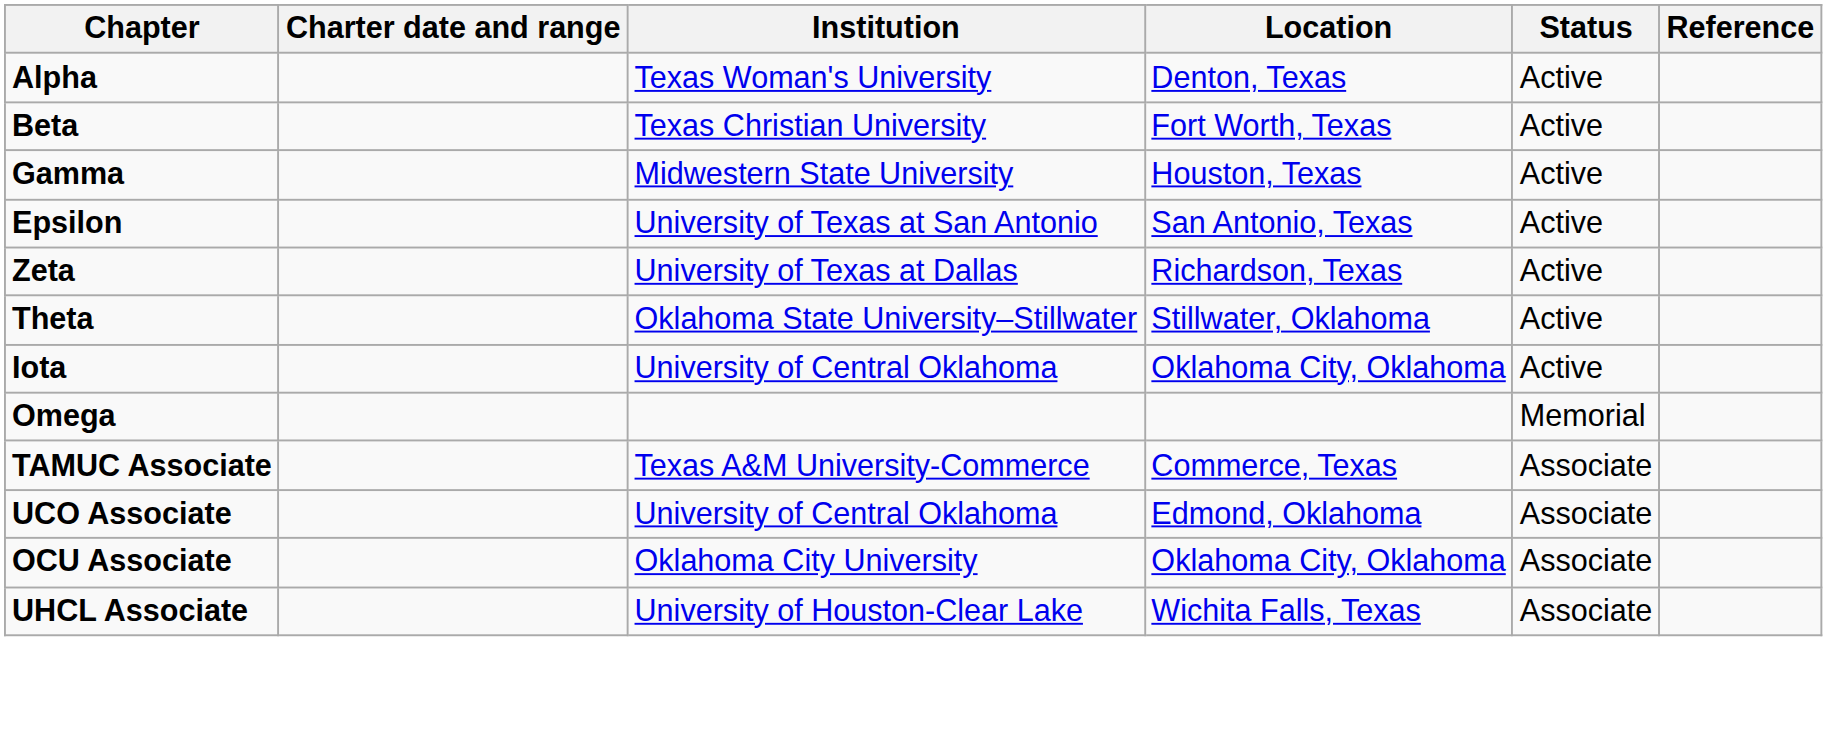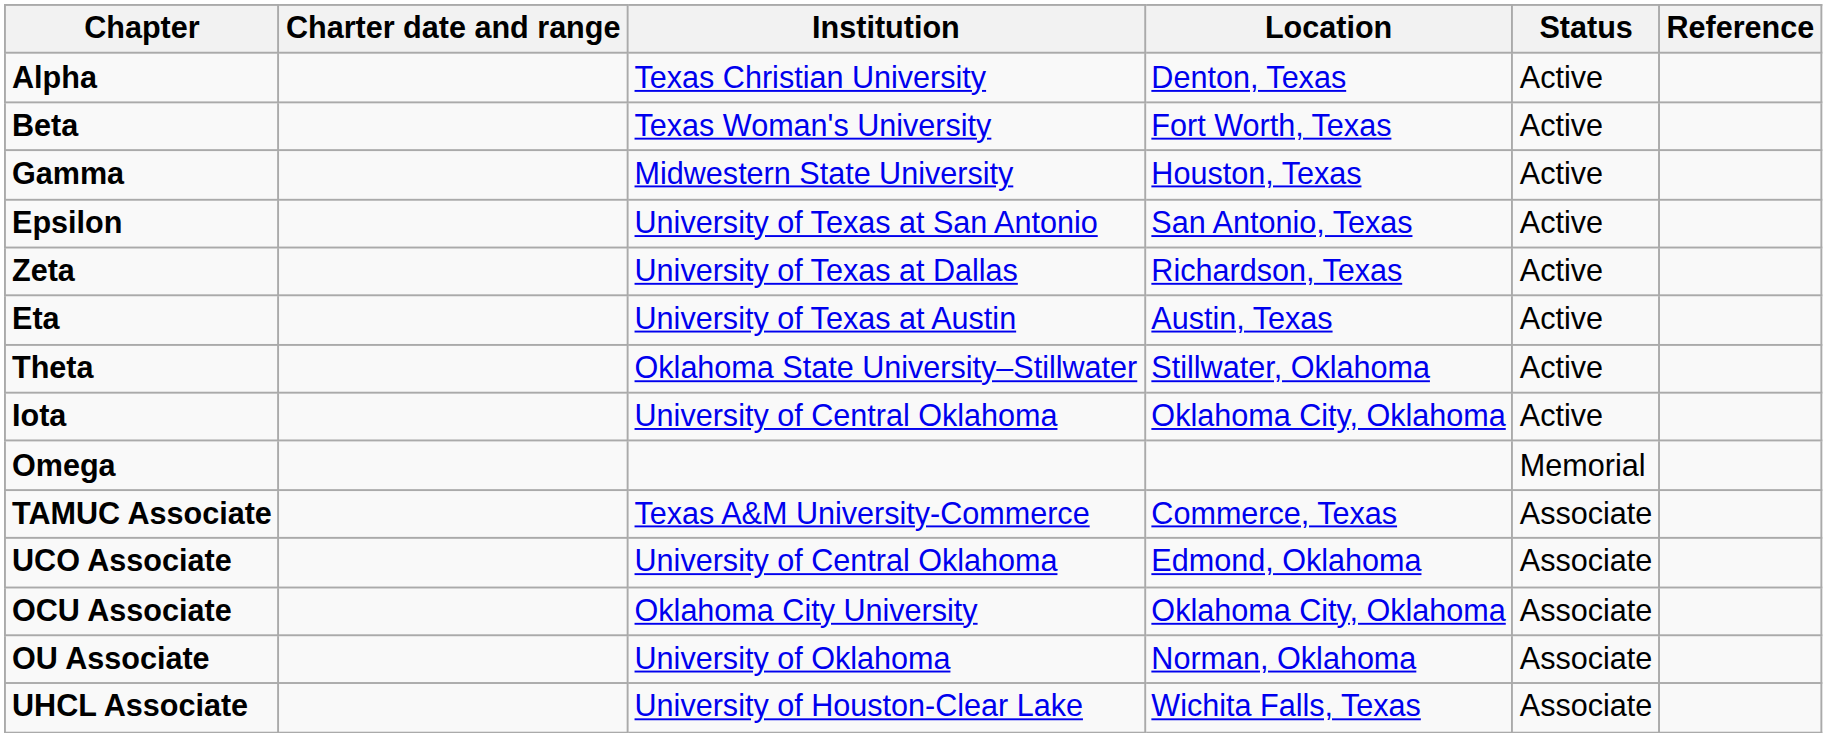 <table class="wikitable">
 <tr>
 <th>Chapter</th>
 <th>Charter date and range</th>
 <th>Institution</th>
 <th>Location</th>
 <th>Status</th>
 <th>Reference</th>
 </tr>
 <tr>
 <td><strong>Alpha</strong></td>
 <td></td>
-<td><a href='#'>Texas Woman's University</a></td>
+<td><a href='#'>Texas Christian University</a></td>
 <td><a href='#'>Denton, Texas</a></td>
 <td>Active</td>
 <td></td>
 </tr>
 <tr>
 <td><strong>Beta</strong></td>
 <td></td>
-<td><a href='#'>Texas Christian University</a></td>
+<td><a href='#'>Texas Woman's University</a></td>
 <td><a href='#'>Fort Worth, Texas</a></td>
 <td>Active</td>
 <td></td>
 </tr>
 <tr>
 <td><strong>Gamma</strong></td>
 <td></td>
 <td><a href='#'>Midwestern State University</a></td>
 <td><a href='#'>Houston, Texas</a></td>
 <td>Active</td>
 <td></td>
 </tr>
 <tr>
 <td><strong>Epsilon</strong></td>
 <td></td>
 <td><a href='#'>University of Texas at San Antonio</a></td>
 <td><a href='#'>San Antonio, Texas</a></td>
 <td>Active</td>
 <td></td>
 </tr>
 <tr>
 <td><strong>Zeta</strong></td>
 <td></td>
 <td><a href='#'>University of Texas at Dallas</a></td>
 <td><a href='#'>Richardson, Texas</a></td>
+<td>Active</td>
+<td></td>
+</tr>
+<tr>
+<td><strong>Eta</strong></td>
+<td></td>
+<td><a href='#'>University of Texas at Austin</a></td>
+<td><a href='#'>Austin, Texas</a></td>
 <td>Active</td>
 <td></td>
 </tr>
 <tr>
 <td><strong>Theta</strong></td>
 <td></td>
 <td><a href='#'>Oklahoma State University–Stillwater</a></td>
 <td><a href='#'>Stillwater, Oklahoma</a></td>
 <td>Active</td>
 <td></td>
 </tr>
 <tr>
 <td><strong>Iota</strong></td>
 <td></td>
 <td><a href='#'>University of Central Oklahoma</a></td>
 <td><a href='#'>Oklahoma City, Oklahoma</a></td>
 <td>Active</td>
 <td></td>
 </tr>
 <tr>
 <td><strong>Omega</strong></td>
 <td></td>
 <td></td>
 <td></td>
 <td>Memorial</td>
 <td></td>
 </tr>
 <tr>
 <td><strong>TAMUC Associate</strong></td>
 <td></td>
 <td><a href='#'>Texas A&M University-Commerce</a></td>
 <td><a href='#'>Commerce, Texas</a></td>
 <td>Associate</td>
 <td></td>
 </tr>
 <tr>
 <td><strong>UCO Associate</strong></td>
 <td></td>
 <td><a href='#'>University of Central Oklahoma</a></td>
 <td><a href='#'>Edmond, Oklahoma</a></td>
 <td>Associate</td>
 <td></td>
 </tr>
 <tr>
 <td><strong>OCU Associate</strong></td>
 <td></td>
 <td><a href='#'>Oklahoma City University</a></td>
 <td><a href='#'>Oklahoma City, Oklahoma</a></td>
 <td>Associate</td>
 <td></td>
 </tr>
 <tr>
+<td><strong>OU Associate</strong></td>
+<td></td>
+<td><a href='#'>University of Oklahoma</a></td>
+<td><a href='#'>Norman, Oklahoma</a></td>
+<td>Associate</td>
+<td></td>
+</tr>
+<tr>
 <td><strong>UHCL Associate</strong></td>
 <td></td>
 <td><a href='#'>University of Houston-Clear Lake</a></td>
 <td><a href='#'>Wichita Falls, Texas</a></td>
 <td>Associate</td>
 <td></td>
 </tr>
 </table>
